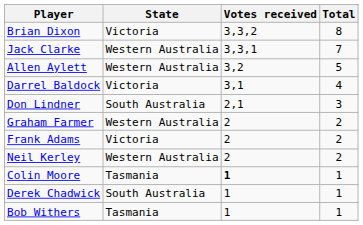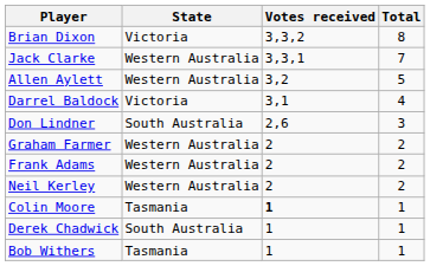 <table class="wikitable">
 <tr>
 <th>Player</th>
 <th>State</th>
 <th>Votes received</th>
 <th>Total</th>
 </tr>
 <tr>
 <td><a href='#'>Brian Dixon</a></td>
 <td>Victoria</td>
 <td>3,3,2</td>
 <td align=center>8</td>
 </tr>
 <tr>
 <td><a href='#'>Jack Clarke</a></td>
 <td>Western Australia</td>
 <td>3,3,1</td>
 <td align=center>7</td>
 </tr>
 <tr>
 <td><a href='#'>Allen Aylett</a></td>
 <td>Western Australia</td>
 <td>3,2</td>
 <td align=center>5</td>
 </tr>
 <tr>
 <td><a href='#'>Darrel Baldock</a></td>
 <td>Victoria</td>
 <td>3,1</td>
 <td align=center>4</td>
 </tr>
 <tr>
 <td><a href='#'>Don Lindner</a></td>
 <td>South Australia</td>
-<td>2,1</td>
+<td>2,6</td>
 <td align=center>3</td>
 </tr>
 <tr>
 <td><a href='#'>Graham Farmer</a></td>
 <td>Western Australia</td>
 <td>2</td>
 <td align=center>2</td>
 </tr>
 <tr>
 <td><a href='#'>Frank Adams</a></td>
-<td>Victoria</td>
+<td>Western Australia</td>
 <td>2</td>
 <td align=center>2</td>
 </tr>
 <tr>
 <td><a href='#'>Neil Kerley</a></td>
 <td>Western Australia</td>
 <td>2</td>
 <td align=center>2</td>
 </tr>
 <tr>
 <td><a href='#'>Colin Moore</a></td>
 <td>Tasmania</td>
 <td><strong>1</strong></td>
 <td align=center>1</td>
 </tr>
 <tr>
 <td><a href='#'>Derek Chadwick</a></td>
 <td>South Australia</td>
 <td>1</td>
 <td align=center>1</td>
 </tr>
 <tr>
 <td><a href='#'>Bob Withers</a></td>
 <td>Tasmania</td>
 <td>1</td>
 <td align=center>1</td>
 </tr>
 </table>
